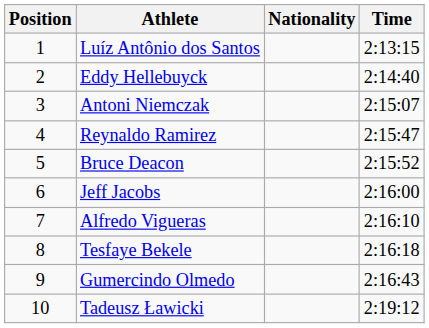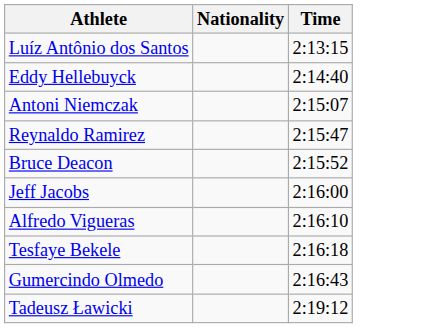 <table class="wikitable sortable">
 <tr>
-<th>Position</th>
 <th>Athlete</th>
 <th>Nationality</th>
 <th>Time</th>
 </tr>
 <tr>
-<td style="text-align:center">1</td>
 <td><a href='#'>Luíz Antônio dos Santos</a></td>
 <td></td>
 <td>2:13:15</td>
 </tr>
 <tr>
-<td style="text-align:center">2</td>
 <td><a href='#'>Eddy Hellebuyck</a></td>
 <td></td>
 <td>2:14:40</td>
 </tr>
 <tr>
-<td style="text-align:center">3</td>
 <td><a href='#'>Antoni Niemczak</a></td>
 <td></td>
 <td>2:15:07</td>
 </tr>
 <tr>
-<td style="text-align:center">4</td>
 <td><a href='#'>Reynaldo Ramirez</a></td>
 <td></td>
 <td>2:15:47</td>
 </tr>
 <tr>
-<td style="text-align:center">5</td>
 <td><a href='#'>Bruce Deacon</a></td>
 <td></td>
 <td>2:15:52</td>
 </tr>
 <tr>
-<td style="text-align:center">6</td>
 <td><a href='#'>Jeff Jacobs</a></td>
 <td></td>
 <td>2:16:00</td>
 </tr>
 <tr>
-<td style="text-align:center">7</td>
 <td><a href='#'>Alfredo Vigueras</a></td>
 <td></td>
 <td>2:16:10</td>
 </tr>
 <tr>
-<td style="text-align:center">8</td>
 <td><a href='#'>Tesfaye Bekele</a></td>
 <td></td>
 <td>2:16:18</td>
 </tr>
 <tr>
-<td style="text-align:center">9</td>
 <td><a href='#'>Gumercindo Olmedo</a></td>
 <td></td>
 <td>2:16:43</td>
 </tr>
 <tr>
-<td style="text-align:center">10</td>
 <td><a href='#'>Tadeusz Ławicki</a></td>
 <td></td>
 <td>2:19:12</td>
 </tr>
 </table>
